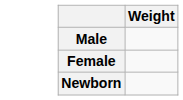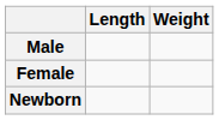 <table class="wikitable" style="float:right; margin-left:2px; margin:10px">
 <tr>
 <th></th>
+<th>Length</th>
 <th>Weight</th>
 </tr>
 <tr>
 <th>Male</th>
 <td></td>
+<td></td>
 </tr>
 <tr>
 <th>Female</th>
+<td></td>
 <td></td>
 </tr>
 <tr>
 <th>Newborn</th>
 <td></td>
+<td></td>
 </tr>
 </table>
